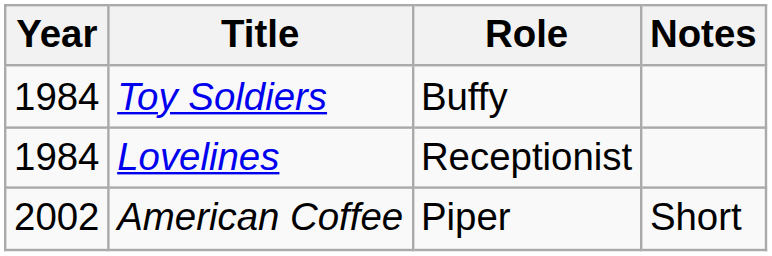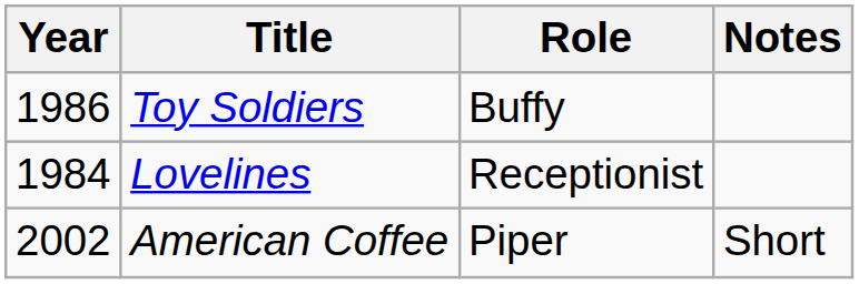 <table class="wikitable sortable">
 <tr>
 <th>Year</th>
 <th>Title</th>
 <th>Role</th>
 <th class="unsortable">Notes</th>
 </tr>
 <tr>
-<td>1984</td>
+<td>1986</td>
 <td><em><a href='#'>Toy Soldiers</a></em></td>
 <td>Buffy</td>
 <td></td>
 </tr>
 <tr>
 <td>1984</td>
 <td><em><a href='#'>Lovelines</a></em></td>
 <td>Receptionist</td>
 <td></td>
 </tr>
 <tr>
 <td>2002</td>
 <td><em>American Coffee</em></td>
 <td>Piper</td>
 <td>Short</td>
 </tr>
 </table>
